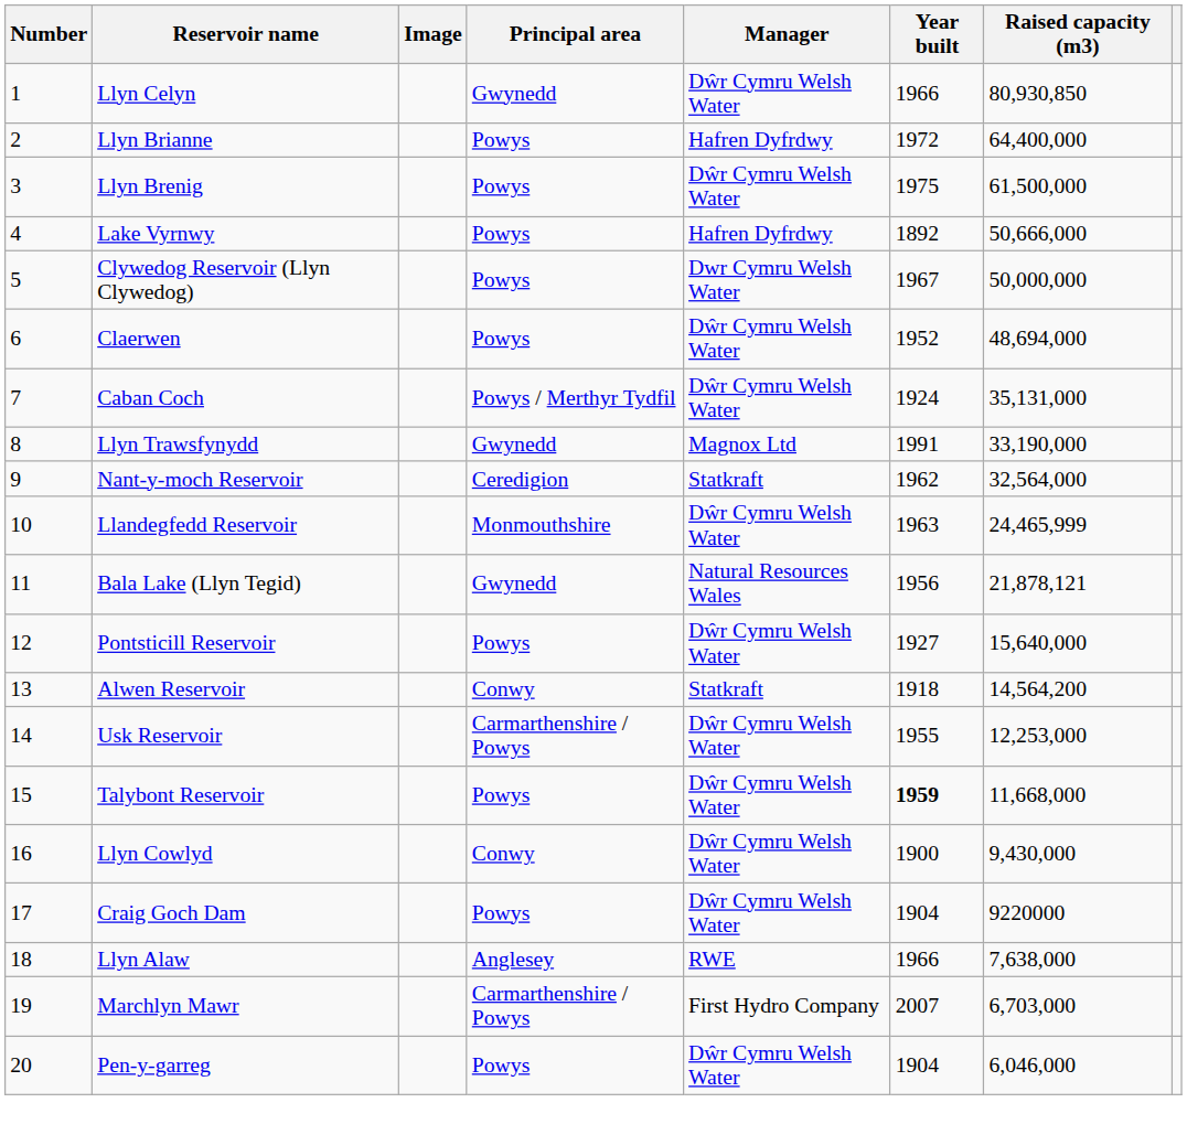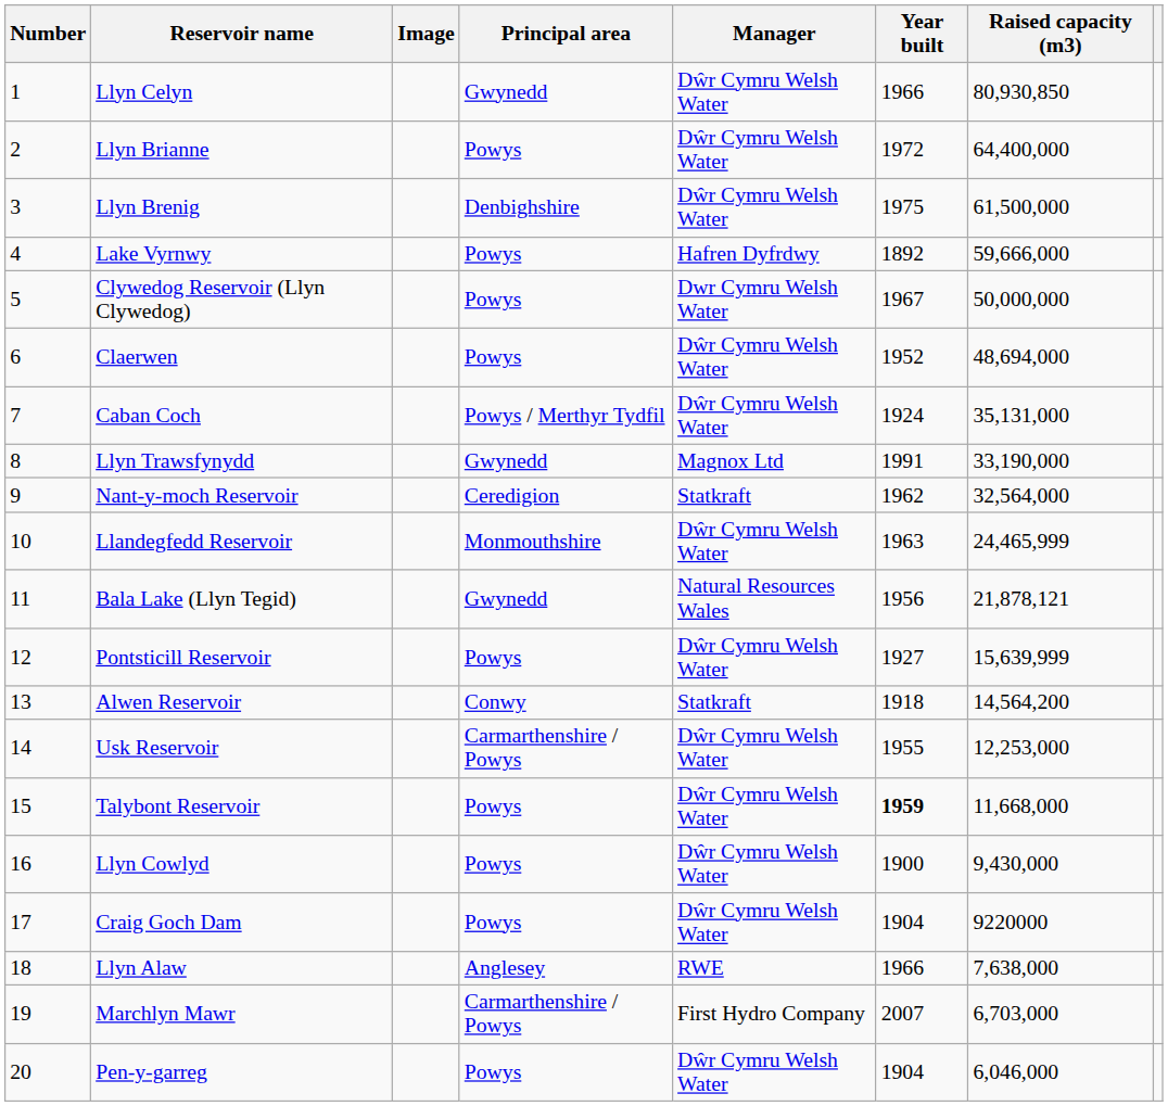 <table class="wikitable sortable">
 <tr>
 <th>Number</th>
 <th>Reservoir name</th>
 <th>Image</th>
 <th>Principal area</th>
 <th>Manager</th>
 <th>Year built</th>
 <th>Raised capacity (m3)</th>
 <th></th>
 </tr>
 <tr>
 <td>1</td>
 <td><a href='#'>Llyn Celyn</a></td>
 <td></td>
 <td><a href='#'>Gwynedd</a></td>
 <td><a href='#'>Dŵr Cymru Welsh Water</a></td>
 <td>1966</td>
 <td>80,930,850</td>
 <td></td>
 </tr>
 <tr>
 <td>2</td>
 <td><a href='#'>Llyn Brianne</a></td>
 <td></td>
 <td><a href='#'>Powys</a></td>
-<td><a href='#'>Hafren Dyfrdwy</a></td>
+<td><a href='#'>Dŵr Cymru Welsh Water</a></td>
 <td>1972</td>
 <td>64,400,000</td>
 <td></td>
 </tr>
 <tr>
 <td>3</td>
 <td><a href='#'>Llyn Brenig</a></td>
 <td></td>
-<td><a href='#'>Powys</a></td>
+<td><a href='#'>Denbighshire</a></td>
 <td><a href='#'>Dŵr Cymru Welsh Water</a></td>
 <td>1975</td>
 <td>61,500,000</td>
 <td></td>
 </tr>
 <tr>
 <td>4</td>
 <td><a href='#'>Lake Vyrnwy</a></td>
 <td></td>
 <td><a href='#'>Powys</a></td>
 <td><a href='#'>Hafren Dyfrdwy</a></td>
 <td>1892</td>
-<td>50,666,000</td>
+<td>59,666,000</td>
 <td></td>
 </tr>
 <tr>
 <td>5</td>
 <td><a href='#'>Clywedog Reservoir</a> (Llyn Clywedog)</td>
 <td></td>
 <td><a href='#'>Powys</a></td>
 <td><a href='#'>Dwr Cymru Welsh Water</a></td>
 <td>1967</td>
 <td>50,000,000</td>
 <td></td>
 </tr>
 <tr>
 <td>6</td>
 <td><a href='#'>Claerwen</a></td>
 <td></td>
 <td><a href='#'>Powys</a></td>
 <td><a href='#'>Dŵr Cymru Welsh Water</a></td>
 <td>1952</td>
 <td>48,694,000</td>
 <td></td>
 </tr>
 <tr>
 <td>7</td>
 <td><a href='#'>Caban Coch</a></td>
 <td></td>
 <td><a href='#'>Powys</a> / <a href='#'>Merthyr Tydfil</a></td>
 <td><a href='#'>Dŵr Cymru Welsh Water</a></td>
 <td>1924</td>
 <td>35,131,000</td>
 <td></td>
 </tr>
 <tr>
 <td>8</td>
 <td><a href='#'>Llyn Trawsfynydd</a></td>
 <td></td>
 <td><a href='#'>Gwynedd</a></td>
 <td><a href='#'>Magnox Ltd</a></td>
 <td>1991</td>
 <td>33,190,000</td>
 <td></td>
 </tr>
 <tr>
 <td>9</td>
 <td><a href='#'>Nant-y-moch Reservoir</a></td>
 <td></td>
 <td><a href='#'>Ceredigion</a></td>
 <td><a href='#'>Statkraft</a></td>
 <td>1962</td>
 <td>32,564,000</td>
 <td></td>
 </tr>
 <tr>
 <td>10</td>
 <td><a href='#'>Llandegfedd Reservoir</a></td>
 <td></td>
 <td><a href='#'>Monmouthshire</a></td>
 <td><a href='#'>Dŵr Cymru Welsh Water</a></td>
 <td>1963</td>
 <td>24,465,999</td>
 <td></td>
 </tr>
 <tr>
 <td>11</td>
 <td><a href='#'>Bala Lake</a> (Llyn Tegid)</td>
 <td></td>
 <td><a href='#'>Gwynedd</a></td>
 <td><a href='#'>Natural Resources Wales</a></td>
 <td>1956</td>
 <td>21,878,121</td>
 <td></td>
 </tr>
 <tr>
 <td>12</td>
 <td><a href='#'>Pontsticill Reservoir</a></td>
 <td></td>
 <td><a href='#'>Powys</a></td>
 <td><a href='#'>Dŵr Cymru Welsh Water</a></td>
 <td>1927</td>
-<td>15,640,000</td>
+<td>15,639,999</td>
 <td></td>
 </tr>
 <tr>
 <td>13</td>
 <td><a href='#'>Alwen Reservoir</a></td>
 <td></td>
 <td><a href='#'>Conwy</a></td>
 <td><a href='#'>Statkraft</a></td>
 <td>1918</td>
 <td>14,564,200</td>
 <td></td>
 </tr>
 <tr>
 <td>14</td>
 <td><a href='#'>Usk Reservoir</a></td>
 <td></td>
 <td><a href='#'>Carmarthenshire</a> / <a href='#'>Powys</a></td>
 <td><a href='#'>Dŵr Cymru Welsh Water</a></td>
 <td>1955</td>
 <td>12,253,000</td>
 <td></td>
 </tr>
 <tr>
 <td>15</td>
 <td><a href='#'>Talybont Reservoir</a></td>
 <td></td>
 <td><a href='#'>Powys</a></td>
 <td><a href='#'>Dŵr Cymru Welsh Water</a></td>
 <td><strong>1959</strong></td>
 <td>11,668,000</td>
 <td></td>
 </tr>
 <tr>
 <td>16</td>
 <td><a href='#'>Llyn Cowlyd</a></td>
 <td></td>
-<td><a href='#'>Conwy</a></td>
+<td><a href='#'>Powys</a></td>
 <td><a href='#'>Dŵr Cymru Welsh Water</a></td>
 <td>1900</td>
 <td>9,430,000</td>
 <td></td>
 </tr>
 <tr>
 <td>17</td>
 <td><a href='#'>Craig Goch Dam</a></td>
 <td></td>
 <td><a href='#'>Powys</a></td>
 <td><a href='#'>Dŵr Cymru Welsh Water</a></td>
 <td>1904</td>
 <td>9220000</td>
 <td></td>
 </tr>
 <tr>
 <td>18</td>
 <td><a href='#'>Llyn Alaw</a></td>
 <td></td>
 <td><a href='#'>Anglesey</a></td>
 <td><a href='#'>RWE</a></td>
 <td>1966</td>
 <td>7,638,000</td>
 <td></td>
 </tr>
 <tr>
 <td>19</td>
 <td><a href='#'>Marchlyn Mawr</a></td>
 <td></td>
 <td><a href='#'>Carmarthenshire</a> / <a href='#'>Powys</a></td>
 <td>First Hydro Company</td>
 <td>2007</td>
 <td>6,703,000</td>
 <td></td>
 </tr>
 <tr>
 <td>20</td>
 <td><a href='#'>Pen-y-garreg</a></td>
 <td></td>
 <td><a href='#'>Powys</a></td>
 <td><a href='#'>Dŵr Cymru Welsh Water</a></td>
 <td>1904</td>
 <td>6,046,000</td>
 <td></td>
 </tr>
 </table>
